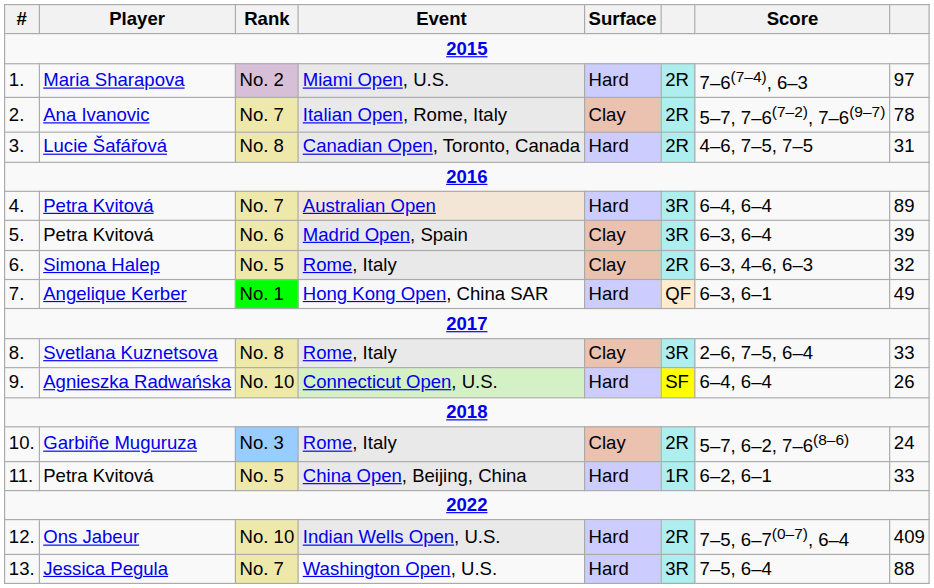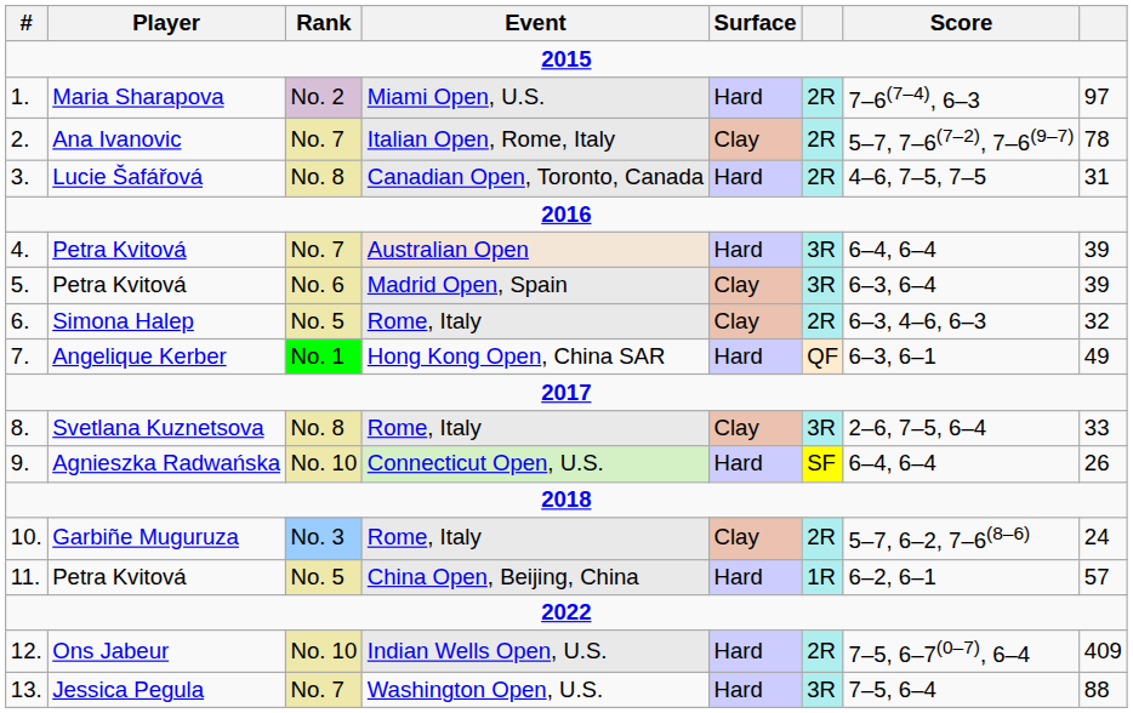 <table class="wikitable sortable">
 <tr>
 <th>#</th>
 <th>Player</th>
 <th>Rank</th>
 <th>Event</th>
 <th>Surface</th>
 <th></th>
 <th>Score</th>
 <th></th>
 </tr>
 <tr>
 <td colspan=8 style=text-align:center><strong><a href='#'>2015</a></strong></td>
 </tr>
 <tr>
 <td>1.</td>
 <td> <a href='#'>Maria Sharapova</a></td>
 <td bgcolor=thistle>No. 2</td>
 <td bgcolor=e9e9e9><a href='#'>Miami Open</a>, U.S.</td>
 <td bgcolor=CCCCFF>Hard</td>
 <td bgcolor=afeeee>2R</td>
 <td>7–6<sup>(7–4)</sup>, 6–3</td>
 <td>97</td>
 </tr>
 <tr>
 <td>2.</td>
 <td> <a href='#'>Ana Ivanovic</a></td>
 <td bgcolor=EEE8AA>No. 7</td>
 <td bgcolor=e9e9e9><a href='#'>Italian Open</a>, Rome, Italy</td>
 <td bgcolor=EBC2AF>Clay</td>
 <td bgcolor=afeeee>2R</td>
 <td>5–7, 7–6<sup>(7–2)</sup>, 7–6<sup>(9–7)</sup></td>
 <td>78</td>
 </tr>
 <tr>
 <td>3.</td>
 <td> <a href='#'>Lucie Šafářová</a></td>
 <td bgcolor=EEE8AA>No. 8</td>
 <td bgcolor=e9e9e9><a href='#'>Canadian Open</a>, Toronto, Canada</td>
 <td bgcolor=CCCCFF>Hard</td>
 <td bgcolor=afeeee>2R</td>
 <td>4–6, 7–5, 7–5</td>
 <td>31</td>
 </tr>
 <tr>
 <td colspan=8 style=text-align:center><strong><a href='#'>2016</a></strong></td>
 </tr>
 <tr>
 <td>4.</td>
 <td> <a href='#'>Petra Kvitová</a></td>
 <td bgcolor=EEE8AA>No. 7</td>
 <td bgcolor=f3e6d7><a href='#'>Australian Open</a></td>
 <td bgcolor=CCCCFF>Hard</td>
 <td bgcolor=afeeee>3R</td>
 <td>6–4, 6–4</td>
-<td>89</td>
+<td>39</td>
 </tr>
 <tr>
 <td>5.</td>
 <td> Petra Kvitová</td>
 <td bgcolor=EEE8AA>No. 6</td>
 <td bgcolor=e9e9e9><a href='#'>Madrid Open</a>, Spain</td>
 <td bgcolor=EBC2AF>Clay</td>
 <td bgcolor=afeeee>3R</td>
 <td>6–3, 6–4</td>
 <td>39</td>
 </tr>
 <tr>
 <td>6.</td>
 <td> <a href='#'>Simona Halep</a></td>
 <td bgcolor=EEE8AA>No. 5</td>
 <td bgcolor=e9e9e9><a href='#'>Rome</a>, Italy</td>
 <td bgcolor=EBC2AF>Clay</td>
 <td bgcolor=afeeee>2R</td>
 <td>6–3, 4–6, 6–3</td>
 <td>32</td>
 </tr>
 <tr>
 <td>7.</td>
 <td> <a href='#'>Angelique Kerber</a></td>
 <td bgcolor=lime>No. 1</td>
 <td bgcolor=><a href='#'>Hong Kong Open</a>, China SAR</td>
 <td bgcolor=CCCCFF>Hard</td>
 <td bgcolor=ffebcd>QF</td>
 <td>6–3, 6–1</td>
 <td>49</td>
 </tr>
 <tr>
 <td colspan=8 style=text-align:center><strong><a href='#'>2017</a></strong></td>
 </tr>
 <tr>
 <td>8.</td>
 <td> <a href='#'>Svetlana Kuznetsova</a></td>
 <td bgcolor=EEE8AA>No. 8</td>
 <td bgcolor=e9e9e9><a href='#'>Rome</a>, Italy</td>
 <td bgcolor=EBC2AF>Clay</td>
 <td bgcolor=afeeee>3R</td>
 <td>2–6, 7–5, 6–4</td>
 <td>33</td>
 </tr>
 <tr>
 <td>9.</td>
 <td> <a href='#'>Agnieszka Radwańska</a></td>
 <td bgcolor=EEE8AA>No. 10</td>
 <td bgcolor=d4f1c5><a href='#'>Connecticut Open</a>, U.S.</td>
 <td bgcolor=CCCCFF>Hard</td>
 <td bgcolor=yellow>SF</td>
 <td>6–4, 6–4</td>
 <td>26</td>
 </tr>
 <tr>
 <td colspan=8 style=text-align:center><strong><a href='#'>2018</a></strong></td>
 </tr>
 <tr>
 <td>10.</td>
 <td> <a href='#'>Garbiñe Muguruza</a></td>
 <td bgcolor=99ccff>No. 3</td>
 <td bgcolor=e9e9e9><a href='#'>Rome</a>, Italy</td>
 <td bgcolor=EBC2AF>Clay</td>
 <td bgcolor=afeeee>2R</td>
 <td>5–7, 6–2, 7–6<sup>(8–6)</sup></td>
 <td>24</td>
 </tr>
 <tr>
 <td>11.</td>
 <td> Petra Kvitová</td>
 <td bgcolor=EEE8AA>No. 5</td>
 <td bgcolor=e9e9e9><a href='#'>China Open</a>, Beijing, China</td>
 <td bgcolor=CCCCFF>Hard</td>
 <td bgcolor=afeeee>1R</td>
 <td>6–2, 6–1</td>
-<td>33</td>
+<td>57</td>
 </tr>
 <tr>
 <td colspan=8 style=text-align:center><strong><a href='#'>2022</a></strong></td>
 </tr>
 <tr>
 <td>12.</td>
 <td> <a href='#'>Ons Jabeur</a></td>
 <td bgcolor=eee8AA>No. 10</td>
 <td bgcolor=e9e9e9><a href='#'>Indian Wells Open</a>, U.S.</td>
 <td bgcolor=ccccff>Hard</td>
 <td bgcolor=afeeee>2R</td>
 <td>7–5, 6–7<sup>(0–7)</sup>, 6–4</td>
 <td>409</td>
 </tr>
 <tr>
 <td>13.</td>
 <td> <a href='#'>Jessica Pegula</a></td>
 <td bgcolor=eee8AA>No. 7</td>
 <td><a href='#'>Washington Open</a>, U.S.</td>
 <td bgcolor=#ccf>Hard</td>
 <td bgcolor=afeeee>3R</td>
 <td>7–5, 6–4</td>
 <td>88</td>
 </tr>
 </table>
